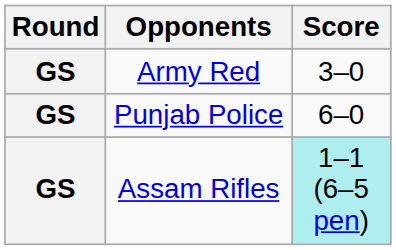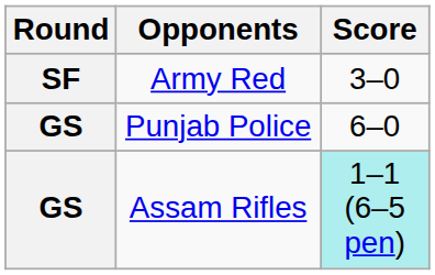 <table class="wikitable plainrowheaders" style="text-align:center;margin-left:1em;float:right">
 <tr>
 <th scope="col" style="width:25px;">Round</th>
 <th scope="col" style="width:100px;">Opponents</th>
 <th scope="col" style="width:50px;">Score</th>
 </tr>
 <tr>
-<th scope=row style="text-align:center">GS</th>
+<th scope=row style="text-align:center">SF</th>
 <td><a href='#'>Army Red</a></td>
 <td>3–0</td>
 </tr>
 <tr>
 <th scope=row style="text-align:center">GS</th>
 <td><a href='#'>Punjab Police</a></td>
 <td>6–0</td>
 </tr>
 <tr>
 <th scope=row style="text-align:center">GS</th>
 <td><a href='#'>Assam Rifles</a></td>
 <td style="background: paleturquoise;">1–1 (6–5 <a href='#'>pen</a>)</td>
 </tr>
 </table>
